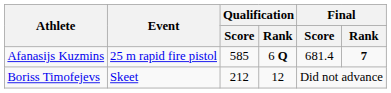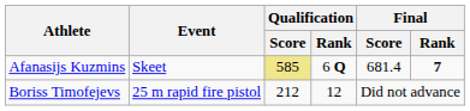 <table class="wikitable" style="font-size:90%">
 <tr>
 <th rowspan="2">Athlete</th>
 <th rowspan="2">Event</th>
 <th colspan="2">Qualification</th>
 <th colspan="2">Final</th>
 </tr>
 <tr>
 <th>Score</th>
 <th>Rank</th>
 <th>Score</th>
 <th>Rank</th>
 </tr>
 <tr>
 <td rowspan=1><a href='#'>Afanasijs Kuzmins</a></td>
-<td><a href='#'>25 m rapid fire pistol</a></td>
-<td align="center">585</td>
+<td><a href='#'>Skeet</a></td>
+<td align="center" style="background: khaki;">585</td>
 <td align="center">6 <strong>Q</strong></td>
 <td align="center">681.4</td>
 <td align="center"><strong>7</strong></td>
 </tr>
 <tr>
 <td rowspan=1><a href='#'>Boriss Timofejevs</a></td>
-<td><a href='#'>Skeet</a></td>
+<td><a href='#'>25 m rapid fire pistol</a></td>
 <td align="center">212</td>
 <td align="center">12</td>
 <td align="center" colspan=2>Did not advance</td>
 </tr>
 </table>
